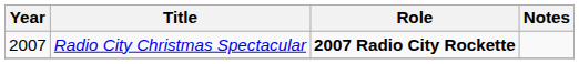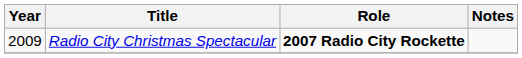 <table class="wikitable">
 <tr>
 <th>Year</th>
 <th>Title</th>
 <th>Role</th>
 <th>Notes</th>
 </tr>
 <tr>
-<td>2007</td>
+<td>2009</td>
 <td><em><a href='#'>Radio City Christmas Spectacular</a></em></td>
 <td><strong>2007 Radio City Rockette</strong></td>
 <td></td>
 </tr>
 <tr>
 </tr>
 </table>
